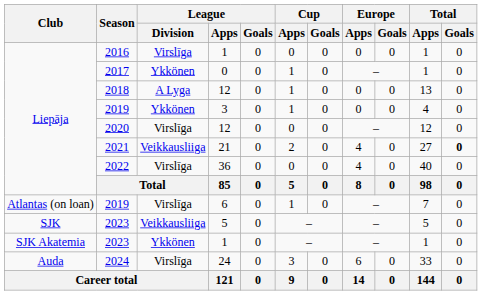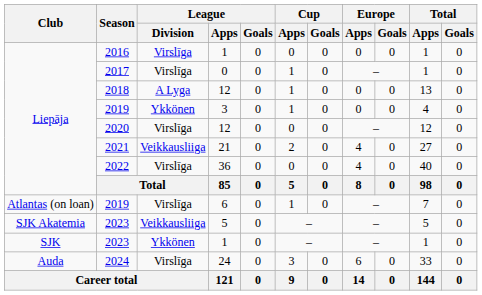 <table class="wikitable" style="text-align:center">
 <tr>
 <th rowspan="2">Club</th>
 <th rowspan="2">Season</th>
 <th colspan="3">League</th>
 <th colspan="2">Cup</th>
 <th colspan="2">Europe</th>
 <th colspan="2">Total</th>
 </tr>
 <tr>
 <th>Division</th>
 <th>Apps</th>
 <th>Goals</th>
 <th>Apps</th>
 <th>Goals</th>
 <th>Apps</th>
 <th>Goals</th>
 <th>Apps</th>
 <th>Goals</th>
 </tr>
 <tr>
 <td rowspan=8><a href='#'>Liepāja</a></td>
 <td><a href='#'>2016</a></td>
 <td><a href='#'>Virslīga</a></td>
 <td>1</td>
 <td>0</td>
 <td>0</td>
 <td>0</td>
 <td>0</td>
 <td>0</td>
 <td>1</td>
 <td>0</td>
 </tr>
 <tr>
 <td><a href='#'>2017</a></td>
-<td><a href='#'>Ykkönen</a></td>
+<td>Virslīga</td>
 <td>0</td>
 <td>0</td>
 <td>1</td>
 <td>0</td>
 <td colspan=2>–</td>
 <td>1</td>
 <td>0</td>
 </tr>
 <tr>
 <td><a href='#'>2018</a></td>
 <td><a href='#'>A Lyga</a></td>
 <td>12</td>
 <td>0</td>
 <td>1</td>
 <td>0</td>
 <td>0</td>
 <td>0</td>
 <td>13</td>
 <td>0</td>
 </tr>
 <tr>
 <td><a href='#'>2019</a></td>
 <td><a href='#'>Ykkönen</a></td>
 <td>3</td>
 <td>0</td>
 <td>1</td>
 <td>0</td>
 <td>0</td>
 <td>0</td>
 <td>4</td>
 <td>0</td>
 </tr>
 <tr>
 <td><a href='#'>2020</a></td>
 <td>Virslīga</td>
 <td>12</td>
 <td>0</td>
 <td>0</td>
 <td>0</td>
 <td colspan=2>–</td>
 <td>12</td>
 <td>0</td>
 </tr>
 <tr>
 <td><a href='#'>2021</a></td>
 <td><a href='#'>Veikkausliiga</a></td>
 <td>21</td>
 <td>0</td>
 <td>2</td>
 <td>0</td>
 <td>4</td>
 <td>0</td>
 <td>27</td>
-<td><strong>0</strong></td>
+<td>0</td>
 </tr>
 <tr>
 <td><a href='#'>2022</a></td>
 <td>Virslīga</td>
 <td>36</td>
 <td>0</td>
 <td>0</td>
 <td>0</td>
 <td>4</td>
 <td>0</td>
 <td>40</td>
 <td>0</td>
 </tr>
 <tr>
 <th colspan=2>Total</th>
 <th>85</th>
 <th>0</th>
 <th>5</th>
 <th>0</th>
 <th>8</th>
 <th>0</th>
 <th>98</th>
 <th>0</th>
 </tr>
 <tr>
 <td><a href='#'>Atlantas</a> (on loan)</td>
 <td><a href='#'>2019</a></td>
 <td>Virslīga</td>
 <td>6</td>
 <td>0</td>
 <td>1</td>
 <td>0</td>
 <td colspan=2>–</td>
 <td>7</td>
 <td>0</td>
 </tr>
 <tr>
-<td><a href='#'>SJK</a></td>
+<td><a href='#'>SJK Akatemia</a></td>
 <td><a href='#'>2023</a></td>
 <td><a href='#'>Veikkausliiga</a></td>
 <td>5</td>
 <td>0</td>
 <td colspan=2>–</td>
 <td colspan=2>–</td>
 <td>5</td>
 <td>0</td>
 </tr>
 <tr>
-<td><a href='#'>SJK Akatemia</a></td>
+<td><a href='#'>SJK</a></td>
 <td><a href='#'>2023</a></td>
 <td><a href='#'>Ykkönen</a></td>
 <td>1</td>
 <td>0</td>
 <td colspan=2>–</td>
 <td colspan=2>–</td>
 <td>1</td>
 <td>0</td>
 </tr>
 <tr>
 <td><a href='#'>Auda</a></td>
 <td><a href='#'>2024</a></td>
 <td>Virslīga</td>
 <td>24</td>
 <td>0</td>
 <td>3</td>
 <td>0</td>
 <td>6</td>
 <td>0</td>
 <td>33</td>
 <td>0</td>
 </tr>
 <tr>
 <th colspan="3">Career total</th>
 <th>121</th>
 <th>0</th>
 <th>9</th>
 <th>0</th>
 <th>14</th>
 <th>0</th>
 <th>144</th>
 <th>0</th>
 </tr>
 </table>
